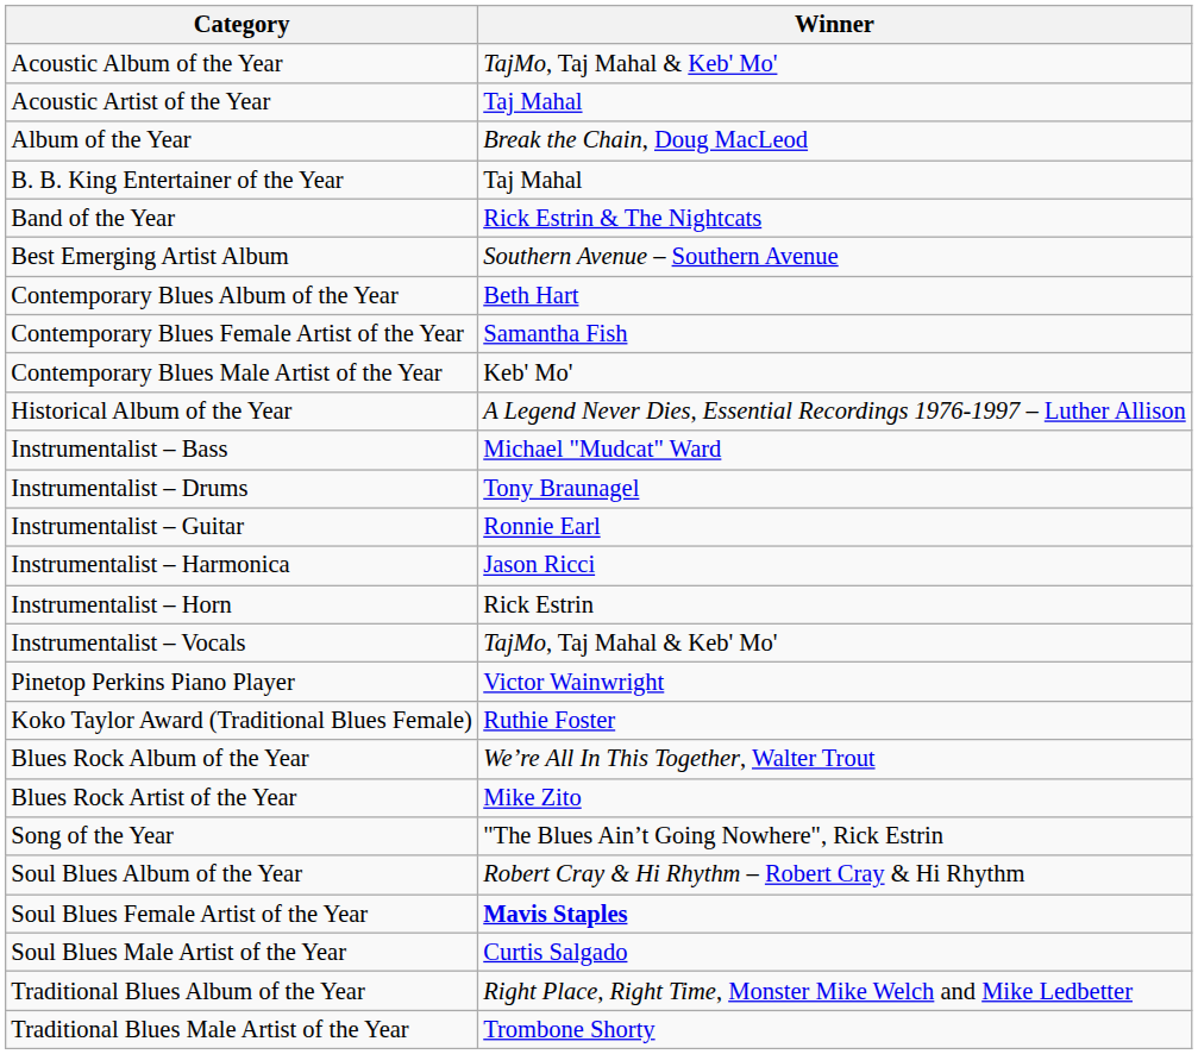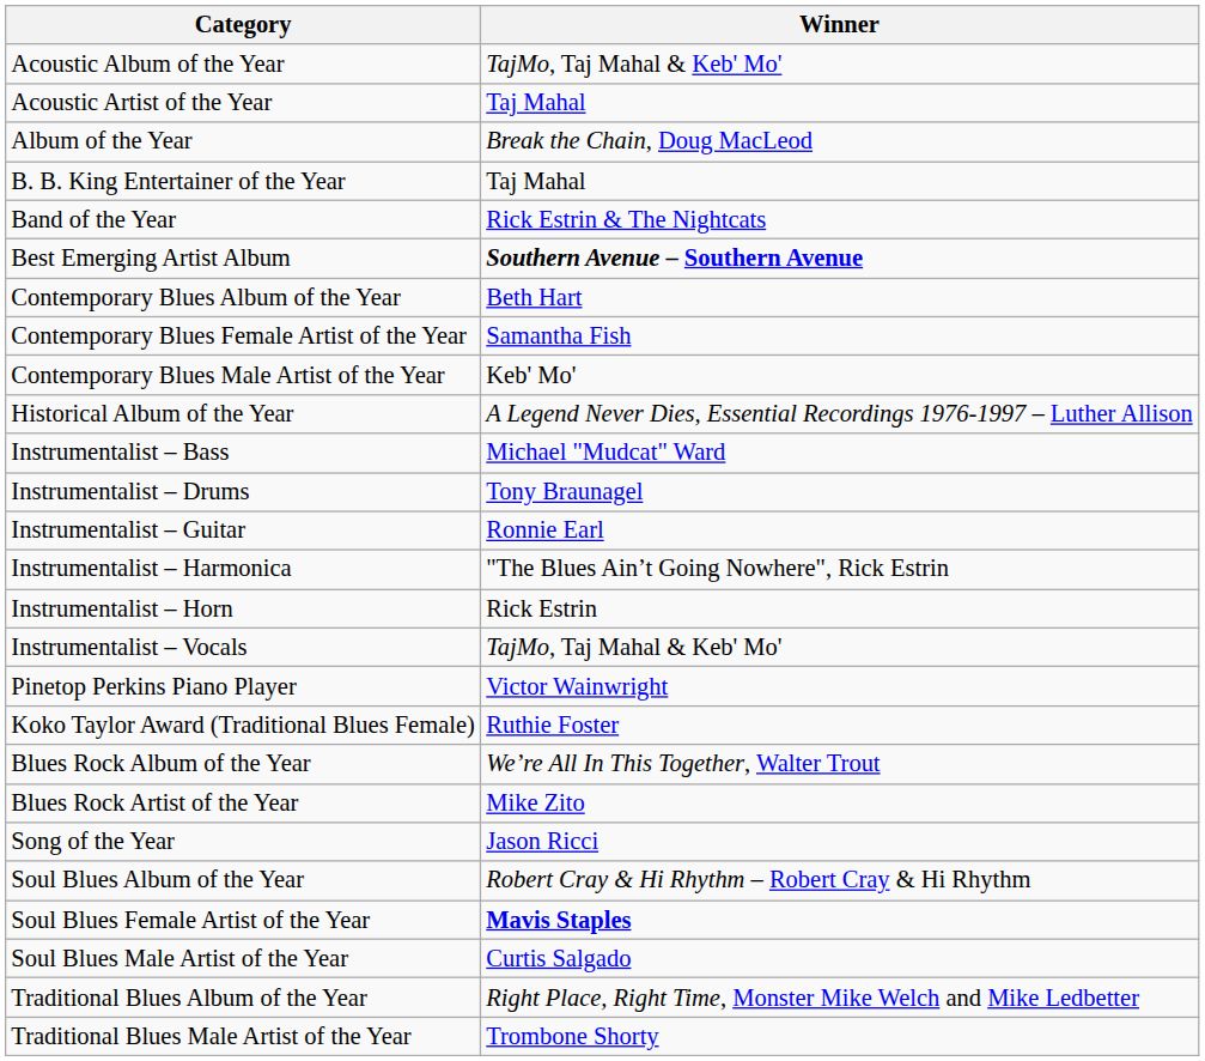 <table class="wikitable">
 <tr>
 <th>Category</th>
 <th>Winner</th>
 </tr>
 <tr>
 <td>Acoustic Album of the Year</td>
 <td><em>TajMo</em>, Taj Mahal & <a href='#'>Keb' Mo'</a></td>
 </tr>
 <tr>
 <td>Acoustic Artist of the Year</td>
 <td><a href='#'>Taj Mahal</a></td>
 </tr>
 <tr>
 <td>Album of the Year</td>
 <td><em>Break the Chain</em>, <a href='#'>Doug MacLeod</a></td>
 </tr>
 <tr>
 <td>B. B. King Entertainer of the Year</td>
 <td>Taj Mahal</td>
 </tr>
 <tr>
 <td>Band of the Year</td>
 <td><a href='#'>Rick Estrin & The Nightcats</a></td>
 </tr>
 <tr>
 <td>Best Emerging Artist Album</td>
-<td><em>Southern Avenue</em> – <a href='#'>Southern Avenue</a></td>
+<td><strong><em>Southern Avenue</em> – <a href='#'>Southern Avenue</a></strong></td>
 </tr>
 <tr>
 <td>Contemporary Blues Album of the Year</td>
 <td><a href='#'>Beth Hart</a></td>
 </tr>
 <tr>
 <td>Contemporary Blues Female Artist of the Year</td>
 <td><a href='#'>Samantha Fish</a></td>
 </tr>
 <tr>
 <td>Contemporary Blues Male Artist of the Year</td>
 <td>Keb' Mo'</td>
 </tr>
 <tr>
 <td>Historical Album of the Year</td>
 <td><em>A Legend Never Dies, Essential Recordings 1976-1997</em> – <a href='#'>Luther Allison</a></td>
 </tr>
 <tr>
 <td>Instrumentalist – Bass</td>
 <td><a href='#'>Michael "Mudcat" Ward</a></td>
 </tr>
 <tr>
 <td>Instrumentalist – Drums</td>
 <td><a href='#'>Tony Braunagel</a></td>
 </tr>
 <tr>
 <td>Instrumentalist – Guitar</td>
 <td><a href='#'>Ronnie Earl</a></td>
 </tr>
 <tr>
 <td>Instrumentalist – Harmonica</td>
-<td><a href='#'>Jason Ricci</a></td>
+<td>"The Blues Ain’t Going Nowhere", Rick Estrin</td>
 </tr>
 <tr>
 <td>Instrumentalist – Horn</td>
 <td>Rick Estrin</td>
 </tr>
 <tr>
 <td>Instrumentalist – Vocals</td>
 <td><em>TajMo</em>, Taj Mahal & Keb' Mo'</td>
 </tr>
 <tr>
 <td>Pinetop Perkins Piano Player</td>
 <td><a href='#'>Victor Wainwright</a></td>
 </tr>
 <tr>
 <td>Koko Taylor Award (Traditional Blues Female)</td>
 <td><a href='#'>Ruthie Foster</a></td>
 </tr>
 <tr>
 <td>Blues Rock Album of the Year</td>
 <td><em>We’re All In This Together</em>, <a href='#'>Walter Trout</a></td>
 </tr>
 <tr>
 <td>Blues Rock Artist of the Year</td>
 <td><a href='#'>Mike Zito</a></td>
 </tr>
 <tr>
 <td>Song of the Year</td>
-<td>"The Blues Ain’t Going Nowhere", Rick Estrin</td>
+<td><a href='#'>Jason Ricci</a></td>
 </tr>
 <tr>
 <td>Soul Blues Album of the Year</td>
 <td><em>Robert Cray & Hi Rhythm</em> – <a href='#'>Robert Cray</a> & Hi Rhythm</td>
 </tr>
 <tr>
 <td>Soul Blues Female Artist of the Year</td>
 <td><strong><a href='#'>Mavis Staples</a></strong></td>
 </tr>
 <tr>
 <td>Soul Blues Male Artist of the Year</td>
 <td><a href='#'>Curtis Salgado</a></td>
 </tr>
 <tr>
 <td>Traditional Blues Album of the Year</td>
 <td><em>Right Place, Right Time</em>, <a href='#'>Monster Mike Welch</a> and <a href='#'>Mike Ledbetter</a></td>
 </tr>
 <tr>
 <td>Traditional Blues Male Artist of the Year</td>
 <td><a href='#'>Trombone Shorty</a></td>
 </tr>
 </table>
